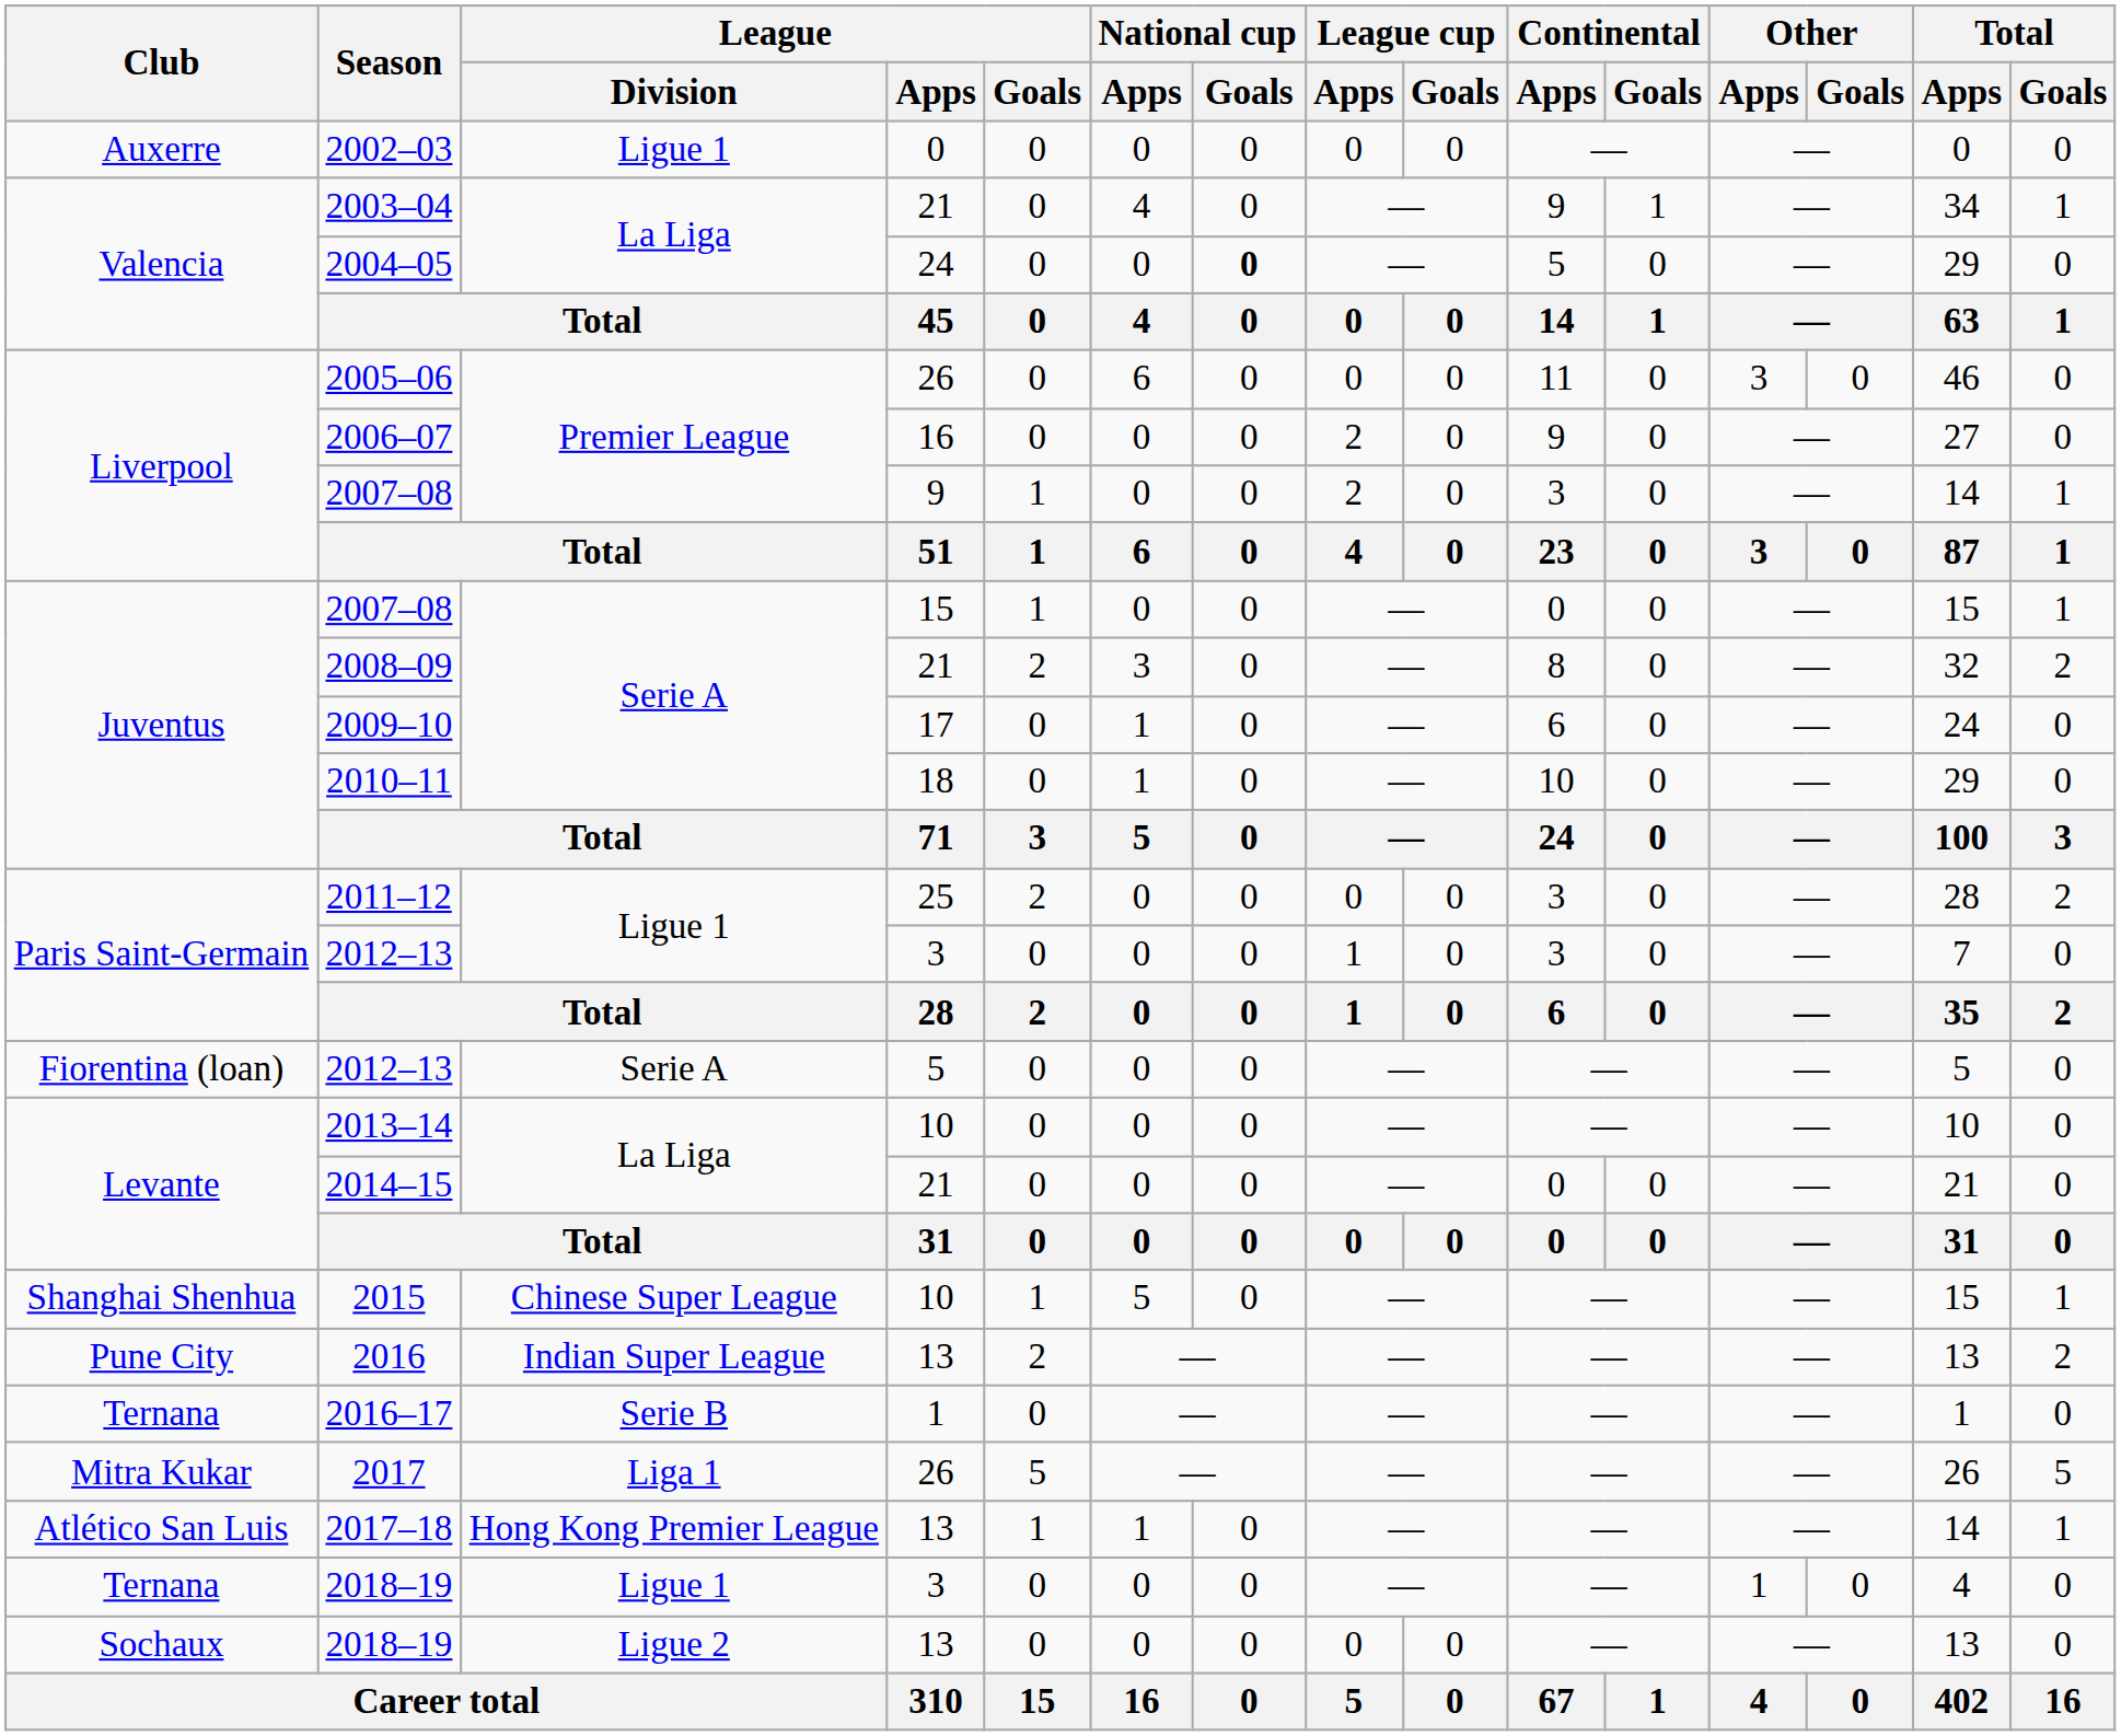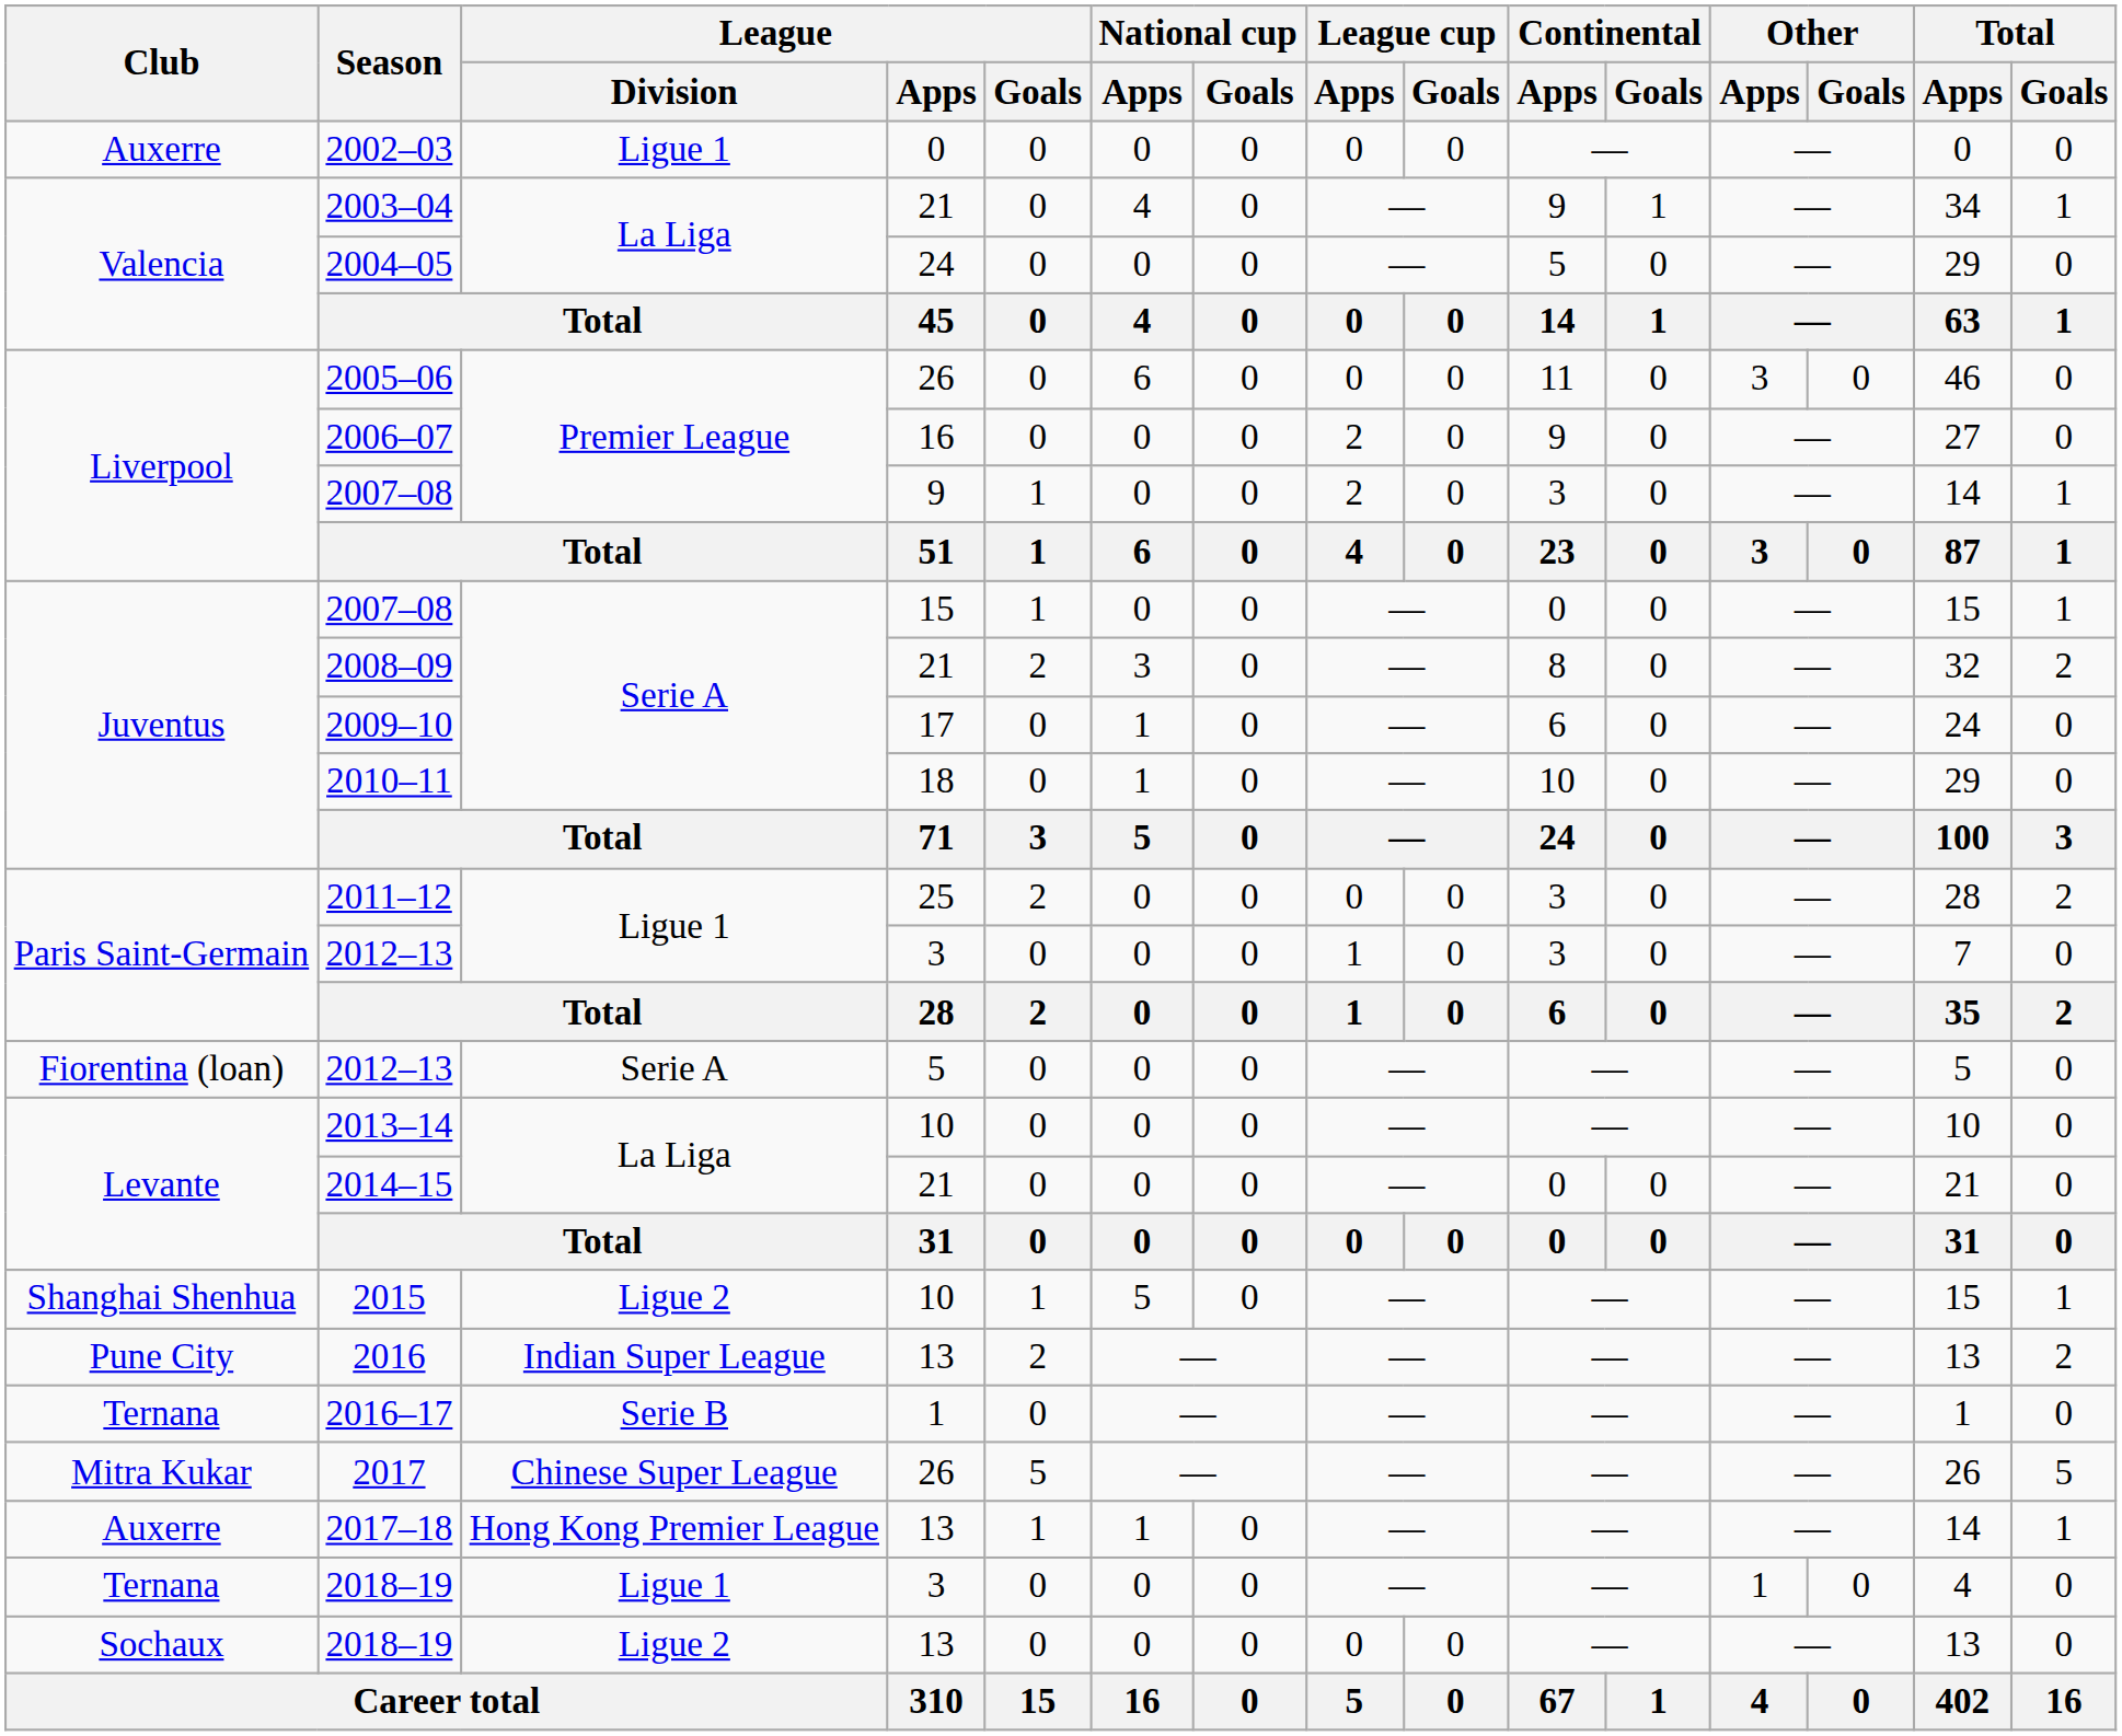 <table class="wikitable" style="text-align: center;">
 <tr>
 <th rowspan="2">Club</th>
 <th rowspan="2">Season</th>
 <th colspan="3">League</th>
 <th colspan="2">National cup</th>
 <th colspan="2">League cup</th>
 <th colspan="2">Continental</th>
 <th colspan="2">Other</th>
 <th colspan="2">Total</th>
 </tr>
 <tr>
 <th>Division</th>
 <th>Apps</th>
 <th>Goals</th>
 <th>Apps</th>
 <th>Goals</th>
 <th>Apps</th>
 <th>Goals</th>
 <th>Apps</th>
 <th>Goals</th>
 <th>Apps</th>
 <th>Goals</th>
 <th>Apps</th>
 <th>Goals</th>
 </tr>
 <tr>
 <td><a href='#'>Auxerre</a></td>
 <td><a href='#'>2002–03</a></td>
 <td><a href='#'>Ligue 1</a></td>
 <td>0</td>
 <td>0</td>
 <td>0</td>
 <td>0</td>
 <td>0</td>
 <td>0</td>
 <td colspan="2">—</td>
 <td colspan="2">—</td>
 <td>0</td>
 <td>0</td>
 </tr>
 <tr>
 <td rowspan="3"><a href='#'>Valencia</a></td>
 <td><a href='#'>2003–04</a></td>
 <td rowspan="2"><a href='#'>La Liga</a></td>
 <td>21</td>
 <td>0</td>
 <td>4</td>
 <td>0</td>
 <td colspan="2">—</td>
 <td>9</td>
 <td>1</td>
 <td colspan="2">—</td>
 <td>34</td>
 <td>1</td>
 </tr>
 <tr>
 <td><a href='#'>2004–05</a></td>
 <td>24</td>
 <td>0</td>
 <td>0</td>
-<td><strong>0</strong></td>
+<td>0</td>
 <td colspan="2">—</td>
 <td>5</td>
 <td>0</td>
 <td colspan="2">—</td>
 <td>29</td>
 <td>0</td>
 </tr>
 <tr>
 <th colspan="2">Total</th>
 <th>45</th>
 <th>0</th>
 <th>4</th>
 <th>0</th>
 <th>0</th>
 <th>0</th>
 <th>14</th>
 <th>1</th>
 <th colspan="2">—</th>
 <th>63</th>
 <th>1</th>
 </tr>
 <tr>
 <td rowspan="4"><a href='#'>Liverpool</a></td>
 <td><a href='#'>2005–06</a></td>
 <td rowspan="3"><a href='#'>Premier League</a></td>
 <td>26</td>
 <td>0</td>
 <td>6</td>
 <td>0</td>
 <td>0</td>
 <td>0</td>
 <td>11</td>
 <td>0</td>
 <td>3</td>
 <td>0</td>
 <td>46</td>
 <td>0</td>
 </tr>
 <tr>
 <td><a href='#'>2006–07</a></td>
 <td>16</td>
 <td>0</td>
 <td>0</td>
 <td>0</td>
 <td>2</td>
 <td>0</td>
 <td>9</td>
 <td>0</td>
 <td colspan="2">—</td>
 <td>27</td>
 <td>0</td>
 </tr>
 <tr>
 <td><a href='#'>2007–08</a></td>
 <td>9</td>
 <td>1</td>
 <td>0</td>
 <td>0</td>
 <td>2</td>
 <td>0</td>
 <td>3</td>
 <td>0</td>
 <td colspan="2">—</td>
 <td>14</td>
 <td>1</td>
 </tr>
 <tr>
 <th colspan="2">Total</th>
 <th>51</th>
 <th>1</th>
 <th>6</th>
 <th>0</th>
 <th>4</th>
 <th>0</th>
 <th>23</th>
 <th>0</th>
 <th>3</th>
 <th>0</th>
 <th>87</th>
 <th>1</th>
 </tr>
 <tr>
 <td rowspan="5"><a href='#'>Juventus</a></td>
 <td><a href='#'>2007–08</a></td>
 <td rowspan="4"><a href='#'>Serie A</a></td>
 <td>15</td>
 <td>1</td>
 <td>0</td>
 <td>0</td>
 <td colspan="2">—</td>
 <td>0</td>
 <td>0</td>
 <td colspan="2">—</td>
 <td>15</td>
 <td>1</td>
 </tr>
 <tr>
 <td><a href='#'>2008–09</a></td>
 <td>21</td>
 <td>2</td>
 <td>3</td>
 <td>0</td>
 <td colspan="2">—</td>
 <td>8</td>
 <td>0</td>
 <td colspan="2">—</td>
 <td>32</td>
 <td>2</td>
 </tr>
 <tr>
 <td><a href='#'>2009–10</a></td>
 <td>17</td>
 <td>0</td>
 <td>1</td>
 <td>0</td>
 <td colspan="2">—</td>
 <td>6</td>
 <td>0</td>
 <td colspan="2">—</td>
 <td>24</td>
 <td>0</td>
 </tr>
 <tr>
 <td><a href='#'>2010–11</a></td>
 <td>18</td>
 <td>0</td>
 <td>1</td>
 <td>0</td>
 <td colspan="2">—</td>
 <td>10</td>
 <td>0</td>
 <td colspan="2">—</td>
 <td>29</td>
 <td>0</td>
 </tr>
 <tr>
 <th colspan="2">Total</th>
 <th>71</th>
 <th>3</th>
 <th>5</th>
 <th>0</th>
 <th colspan="2">—</th>
 <th>24</th>
 <th>0</th>
 <th colspan="2">—</th>
 <th>100</th>
 <th>3</th>
 </tr>
 <tr>
 <td rowspan="3"><a href='#'>Paris Saint-Germain</a></td>
 <td><a href='#'>2011–12</a></td>
 <td rowspan="2">Ligue 1</td>
 <td>25</td>
 <td>2</td>
 <td>0</td>
 <td>0</td>
 <td>0</td>
 <td>0</td>
 <td>3</td>
 <td>0</td>
 <td colspan="2">—</td>
 <td>28</td>
 <td>2</td>
 </tr>
 <tr>
 <td><a href='#'>2012–13</a></td>
 <td>3</td>
 <td>0</td>
 <td>0</td>
 <td>0</td>
 <td>1</td>
 <td>0</td>
 <td>3</td>
 <td>0</td>
 <td colspan="2">—</td>
 <td>7</td>
 <td>0</td>
 </tr>
 <tr>
 <th colspan="2">Total</th>
 <th>28</th>
 <th>2</th>
 <th>0</th>
 <th>0</th>
 <th>1</th>
 <th>0</th>
 <th>6</th>
 <th>0</th>
 <th colspan="2">—</th>
 <th>35</th>
 <th>2</th>
 </tr>
 <tr>
 <td><a href='#'>Fiorentina</a> (loan)</td>
 <td><a href='#'>2012–13</a></td>
 <td>Serie A</td>
 <td>5</td>
 <td>0</td>
 <td>0</td>
 <td>0</td>
 <td colspan="2">—</td>
 <td colspan="2">—</td>
 <td colspan="2">—</td>
 <td>5</td>
 <td>0</td>
 </tr>
 <tr>
 <td rowspan="3"><a href='#'>Levante</a></td>
 <td><a href='#'>2013–14</a></td>
 <td rowspan="2">La Liga</td>
 <td>10</td>
 <td>0</td>
 <td>0</td>
 <td>0</td>
 <td colspan="2">—</td>
 <td colspan="2">—</td>
 <td colspan="2">—</td>
 <td>10</td>
 <td>0</td>
 </tr>
 <tr>
 <td><a href='#'>2014–15</a></td>
 <td>21</td>
 <td>0</td>
 <td>0</td>
 <td>0</td>
 <td colspan="2">—</td>
 <td>0</td>
 <td>0</td>
 <td colspan="2">—</td>
 <td>21</td>
 <td>0</td>
 </tr>
 <tr>
 <th colspan="2">Total</th>
 <th>31</th>
 <th>0</th>
 <th>0</th>
 <th>0</th>
 <th>0</th>
 <th>0</th>
 <th>0</th>
 <th>0</th>
 <th colspan="2">—</th>
 <th>31</th>
 <th>0</th>
 </tr>
 <tr>
 <td><a href='#'>Shanghai Shenhua</a></td>
 <td><a href='#'>2015</a></td>
-<td><a href='#'>Chinese Super League</a></td>
+<td><a href='#'>Ligue 2</a></td>
 <td>10</td>
 <td>1</td>
 <td>5</td>
 <td>0</td>
 <td colspan="2">—</td>
 <td colspan="2">—</td>
 <td colspan="2">—</td>
 <td>15</td>
 <td>1</td>
 </tr>
 <tr>
 <td><a href='#'>Pune City</a></td>
 <td><a href='#'>2016</a></td>
 <td><a href='#'>Indian Super League</a></td>
 <td>13</td>
 <td>2</td>
 <td colspan="2">—</td>
 <td colspan="2">—</td>
 <td colspan="2">—</td>
 <td colspan="2">—</td>
 <td>13</td>
 <td>2</td>
 </tr>
 <tr>
 <td><a href='#'>Ternana</a></td>
 <td><a href='#'>2016–17</a></td>
 <td><a href='#'>Serie B</a></td>
 <td>1</td>
 <td>0</td>
 <td colspan="2">—</td>
 <td colspan="2">—</td>
 <td colspan="2">—</td>
 <td colspan="2">—</td>
 <td>1</td>
 <td>0</td>
 </tr>
 <tr>
 <td><a href='#'>Mitra Kukar</a></td>
 <td><a href='#'>2017</a></td>
-<td><a href='#'>Liga 1</a></td>
+<td><a href='#'>Chinese Super League</a></td>
 <td>26</td>
 <td>5</td>
 <td colspan="2">—</td>
 <td colspan="2">—</td>
 <td colspan="2">—</td>
 <td colspan="2">—</td>
 <td>26</td>
 <td>5</td>
 </tr>
 <tr>
-<td><a href='#'>Atlético San Luis</a></td>
+<td><a href='#'>Auxerre</a></td>
 <td><a href='#'>2017–18</a></td>
 <td><a href='#'>Hong Kong Premier League</a></td>
 <td>13</td>
 <td>1</td>
 <td>1</td>
 <td>0</td>
 <td colspan="2">—</td>
 <td colspan="2">—</td>
 <td colspan="2">—</td>
 <td>14</td>
 <td>1</td>
 </tr>
 <tr>
 <td><a href='#'>Ternana</a></td>
 <td><a href='#'>2018–19</a></td>
 <td><a href='#'>Ligue 1</a></td>
 <td>3</td>
 <td>0</td>
 <td>0</td>
 <td>0</td>
 <td colspan="2">—</td>
 <td colspan="2">—</td>
 <td>1</td>
 <td>0</td>
 <td>4</td>
 <td>0</td>
 </tr>
 <tr>
 <td><a href='#'>Sochaux</a></td>
 <td><a href='#'>2018–19</a></td>
 <td><a href='#'>Ligue 2</a></td>
 <td>13</td>
 <td>0</td>
 <td>0</td>
 <td>0</td>
 <td>0</td>
 <td>0</td>
 <td colspan="2">—</td>
 <td colspan="2">—</td>
 <td>13</td>
 <td>0</td>
 </tr>
 <tr>
 <th colspan="3">Career total</th>
 <th>310</th>
 <th>15</th>
 <th>16</th>
 <th>0</th>
 <th>5</th>
 <th>0</th>
 <th>67</th>
 <th>1</th>
 <th>4</th>
 <th>0</th>
 <th>402</th>
 <th>16</th>
 </tr>
 </table>
